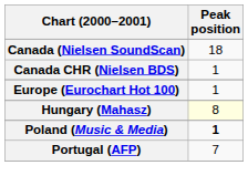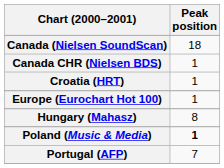 <table class="wikitable sortable plainrowheaders" style="text-align:center">
 <tr>
 <th>Chart (2000–2001)</th>
 <th>Peak<br>position</th>
 </tr>
 <tr>
 </tr>
 <tr>
 </tr>
 <tr>
 </tr>
 <tr>
 </tr>
 <tr>
 </tr>
 <tr>
 <th scope="row">Canada (<a href='#'>Nielsen SoundScan</a>)</th>
 <td>18</td>
 </tr>
 <tr>
 <th scope="row">Canada CHR (<a href='#'>Nielsen BDS</a>)</th>
 <td>1</td>
 </tr>
 <tr>
+<th scope="row">Croatia (<a href='#'>HRT</a>)</th>
+<td>1</td>
+</tr>
+<tr>
 </tr>
 <tr>
 <th scope="row">Europe (<a href='#'>Eurochart Hot 100</a>)</th>
 <td>1</td>
 </tr>
 <tr>
 </tr>
 <tr>
 </tr>
 <tr>
 </tr>
 <tr>
 <th scope="row">Hungary (<a href='#'>Mahasz</a>)</th>
-<td style="background: lightyellow;">8</td>
+<td>8</td>
 </tr>
 <tr>
 </tr>
 <tr>
 </tr>
 <tr>
 </tr>
 <tr>
 </tr>
 <tr>
 </tr>
 <tr>
 </tr>
 <tr>
 <th scope="row">Poland (<em><a href='#'>Music & Media</a></em>)</th>
 <td><strong>1</strong></td>
 </tr>
 <tr>
 <th scope="row">Portugal (<a href='#'>AFP</a>)</th>
 <td>7</td>
 </tr>
 <tr>
 </tr>
 <tr>
 </tr>
 <tr>
 </tr>
 <tr>
 </tr>
 <tr>
 </tr>
 <tr>
 </tr>
 <tr>
 </tr>
 <tr>
 </tr>
 <tr>
 </tr>
 <tr>
 </tr>
 <tr>
 </tr>
 </table>
